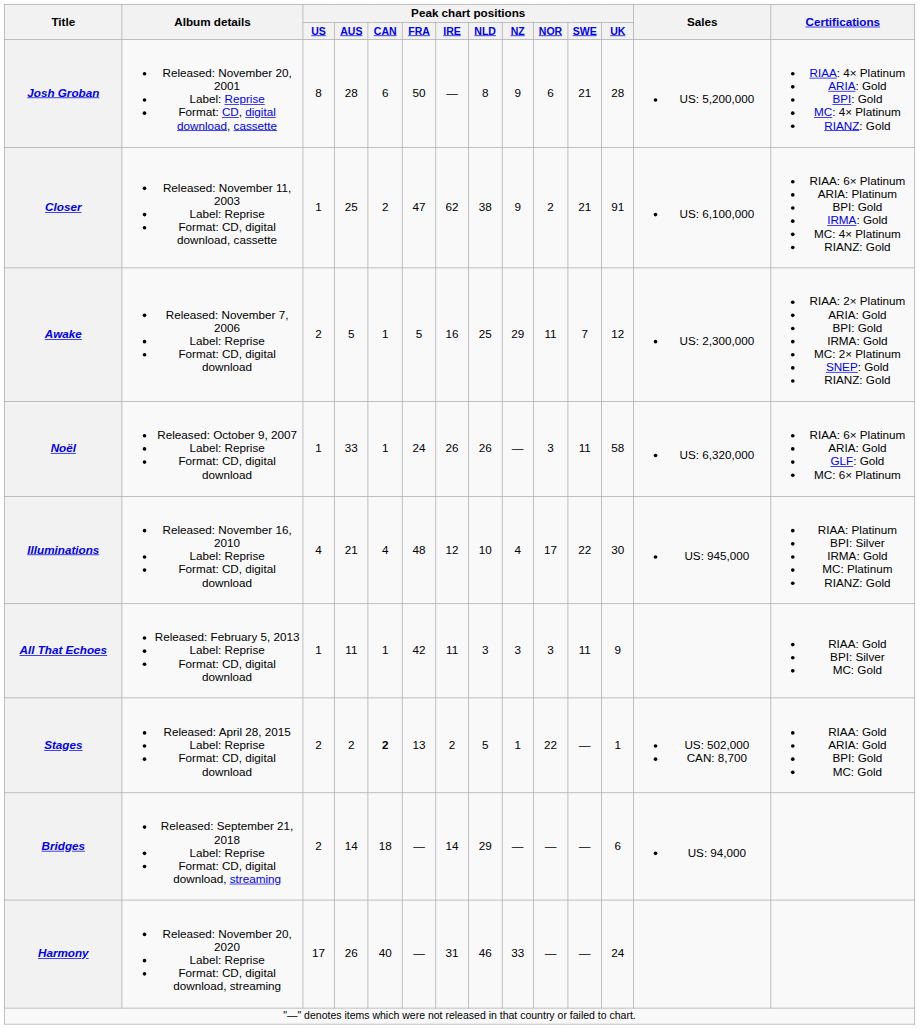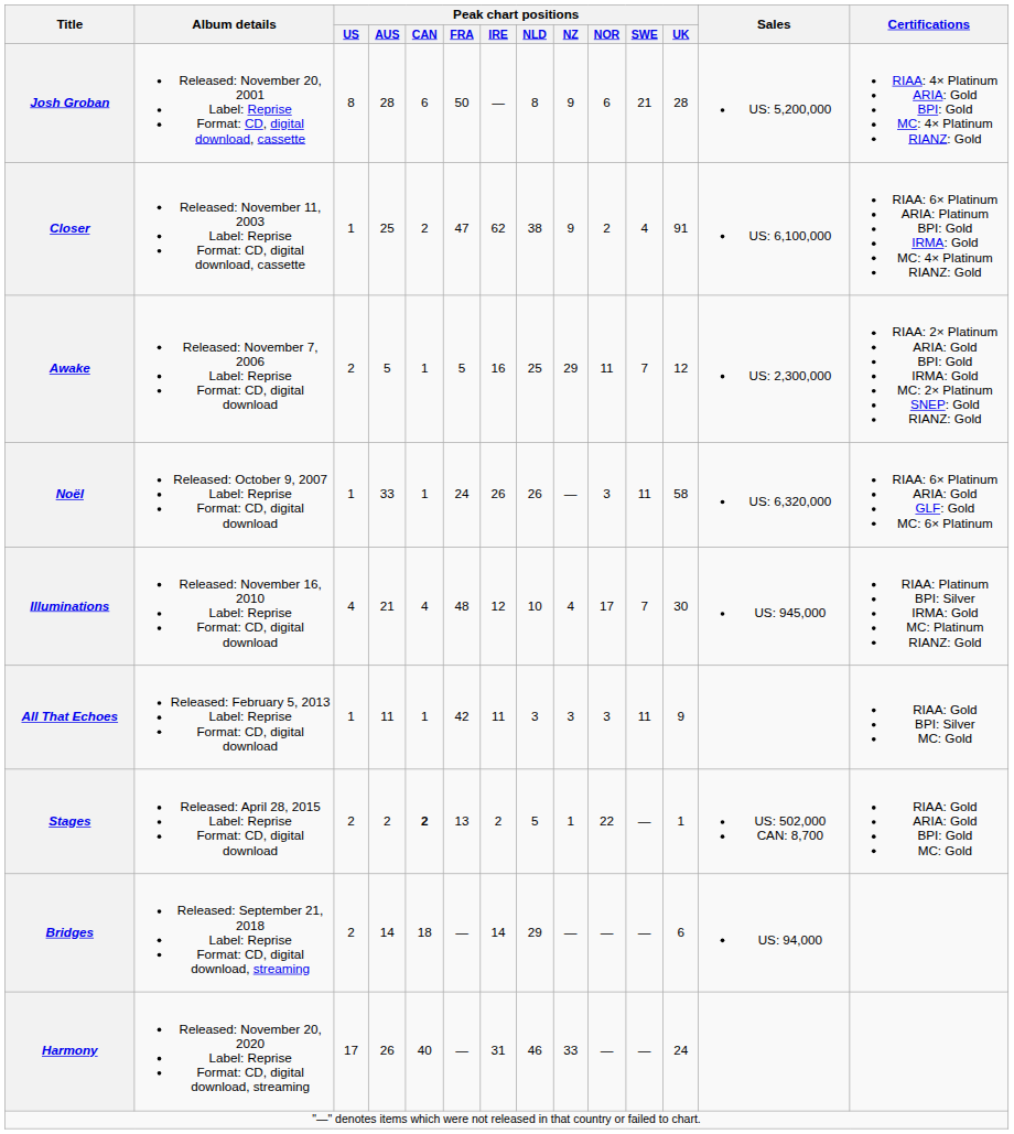 <table class="wikitable plainrowheaders" style="text-align:center;" border="1">
 <tr>
 <th scope="col" rowspan="2" style="width:11em;">Title</th>
 <th scope="col" rowspan="2" style="width:18em;">Album details</th>
 <th scope="col" colspan="10">Peak chart positions</th>
 <th scope="col" rowspan="2" style="width:13em;">Sales</th>
 <th scope="col" rowspan="2" style="width:14em;"><a href='#'>Certifications</a></th>
 </tr>
 <tr>
 <th scope="col" style="width:3em;font-size:90%;"><a href='#'>US</a><br></th>
 <th scope="col" style="width:3em;font-size:90%;"><a href='#'>AUS</a><br></th>
 <th scope="col" style="width:3em;font-size:90%;"><a href='#'>CAN</a><br></th>
 <th scope="col" style="width:3em;font-size:90%;"><a href='#'>FRA</a><br></th>
 <th scope="col" style="width:3em;font-size:90%;"><a href='#'>IRE</a><br></th>
 <th scope="col" style="width:3em;font-size:90%;"><a href='#'>NLD</a><br></th>
 <th scope="col" style="width:3em;font-size:90%;"><a href='#'>NZ</a><br></th>
 <th scope="col" style="width:3em;font-size:90%;"><a href='#'>NOR</a><br></th>
 <th scope="col" style="width:3em;font-size:90%;"><a href='#'>SWE</a><br></th>
 <th scope="col" style="width:3em;font-size:90%;"><a href='#'>UK</a><br></th>
 </tr>
 <tr>
 <th scope="row"><em><a href='#'>Josh Groban</a></em></th>
 <td><br><ul><li>Released: November 20, 2001</li><li>Label: <a href='#'>Reprise</a></li><li>Format: <a href='#'>CD</a>, <a href='#'>digital download</a>, <a href='#'>cassette</a></li></ul></td>
 <td>8</td>
 <td>28</td>
 <td>6</td>
 <td>50</td>
 <td>—</td>
 <td>8</td>
 <td>9</td>
 <td>6</td>
 <td>21</td>
 <td>28</td>
 <td><br><ul><li>US: 5,200,000</li></ul></td>
 <td><br><ul><li><a href='#'>RIAA</a>: 4× Platinum</li><li><a href='#'>ARIA</a>: Gold</li><li><a href='#'>BPI</a>: Gold</li><li><a href='#'>MC</a>: 4× Platinum</li><li><a href='#'>RIANZ</a>: Gold</li></ul></td>
 </tr>
 <tr>
 <th scope="row"><em><a href='#'>Closer</a></em></th>
 <td><br><ul><li>Released: November 11, 2003</li><li>Label: Reprise</li><li>Format: CD, digital download, cassette</li></ul></td>
 <td>1</td>
 <td>25</td>
 <td>2</td>
 <td>47</td>
 <td>62</td>
 <td>38</td>
 <td>9</td>
 <td>2</td>
-<td>21</td>
+<td>4</td>
 <td>91</td>
 <td><br><ul><li>US: 6,100,000</li></ul></td>
 <td><br><ul><li>RIAA: 6× Platinum</li><li>ARIA: Platinum</li><li>BPI: Gold</li><li><a href='#'>IRMA</a>: Gold</li><li>MC: 4× Platinum</li><li>RIANZ: Gold</li></ul></td>
 </tr>
 <tr>
 <th scope="row"><em><a href='#'>Awake</a></em></th>
 <td><br><ul><li>Released: November 7, 2006</li><li>Label: Reprise</li><li>Format: CD, digital download</li></ul></td>
 <td>2</td>
 <td>5</td>
 <td>1</td>
 <td>5</td>
 <td>16</td>
 <td>25</td>
 <td>29</td>
 <td>11</td>
 <td>7</td>
 <td>12</td>
 <td><br><ul><li>US: 2,300,000</li></ul></td>
 <td><br><ul><li>RIAA: 2× Platinum</li><li>ARIA: Gold</li><li>BPI: Gold</li><li>IRMA: Gold</li><li>MC: 2× Platinum</li><li><a href='#'>SNEP</a>: Gold</li><li>RIANZ: Gold</li></ul></td>
 </tr>
 <tr>
 <th scope="row"><em><a href='#'>Noël</a></em></th>
 <td><br><ul><li>Released: October 9, 2007</li><li>Label: Reprise</li><li>Format: CD, digital download</li></ul></td>
 <td>1</td>
 <td>33</td>
 <td>1</td>
 <td>24</td>
 <td>26</td>
 <td>26</td>
 <td>—</td>
 <td>3</td>
 <td>11</td>
 <td>58</td>
 <td><br><ul><li>US: 6,320,000</li></ul></td>
 <td><br><ul><li>RIAA: 6× Platinum</li><li>ARIA: Gold</li><li><a href='#'>GLF</a>: Gold</li><li>MC: 6× Platinum</li></ul></td>
 </tr>
 <tr>
 <th scope="row"><em><a href='#'>Illuminations</a></em></th>
 <td><br><ul><li>Released: November 16, 2010</li><li>Label: Reprise</li><li>Format: CD, digital download</li></ul></td>
 <td>4</td>
 <td>21</td>
 <td>4</td>
 <td>48</td>
 <td>12</td>
 <td>10</td>
 <td>4</td>
 <td>17</td>
-<td>22</td>
+<td>7</td>
 <td>30</td>
 <td><br><ul><li>US: 945,000</li></ul></td>
 <td><br><ul><li>RIAA: Platinum</li><li>BPI: Silver</li><li>IRMA: Gold</li><li>MC: Platinum</li><li>RIANZ: Gold</li></ul></td>
 </tr>
 <tr>
 <th scope="row"><em><a href='#'>All That Echoes</a></em></th>
 <td><br><ul><li>Released: February 5, 2013</li><li>Label: Reprise</li><li>Format: CD, digital download</li></ul></td>
 <td>1</td>
 <td>11</td>
 <td>1</td>
 <td>42</td>
 <td>11</td>
 <td>3</td>
 <td>3</td>
 <td>3</td>
 <td>11</td>
 <td>9</td>
 <td></td>
 <td><br><ul><li>RIAA: Gold</li><li>BPI: Silver</li><li>MC: Gold</li></ul></td>
 </tr>
 <tr>
 <th scope="row"><em><a href='#'>Stages</a></em></th>
 <td><br><ul><li>Released: April 28, 2015</li><li>Label: Reprise</li><li>Format: CD, digital download</li></ul></td>
 <td>2</td>
 <td>2</td>
 <td><strong>2</strong></td>
 <td>13</td>
 <td>2</td>
 <td>5</td>
 <td>1</td>
 <td>22</td>
 <td>—</td>
 <td>1</td>
 <td><br><ul><li>US: 502,000</li><li>CAN: 8,700</li></ul></td>
 <td><br><ul><li>RIAA: Gold</li><li>ARIA: Gold</li><li>BPI: Gold</li><li>MC: Gold</li></ul></td>
 </tr>
 <tr>
 <th scope="row"><em><a href='#'>Bridges</a></em></th>
 <td><br><ul><li>Released: September 21, 2018</li><li>Label: Reprise</li><li>Format: CD, digital download, <a href='#'>streaming</a></li></ul></td>
 <td>2</td>
 <td>14</td>
 <td>18</td>
 <td>—</td>
 <td>14</td>
 <td>29</td>
 <td>—</td>
 <td>—</td>
 <td>—</td>
 <td>6</td>
 <td><br><ul><li>US: 94,000</li></ul></td>
 <td></td>
 </tr>
 <tr>
 <th scope="row"><em><a href='#'>Harmony</a></em></th>
 <td><br><ul><li>Released: November 20, 2020</li><li>Label: Reprise</li><li>Format: CD, digital download, streaming</li></ul></td>
 <td>17</td>
 <td>26</td>
 <td>40</td>
 <td>—</td>
 <td>31</td>
 <td>46</td>
 <td>33</td>
 <td>—</td>
 <td>—</td>
 <td>24</td>
 <td></td>
 <td></td>
 </tr>
 <tr>
 <td colspan="14" style="font-size:90%;">"—" denotes items which were not released in that country or failed to chart.</td>
 </tr>
 </table>
